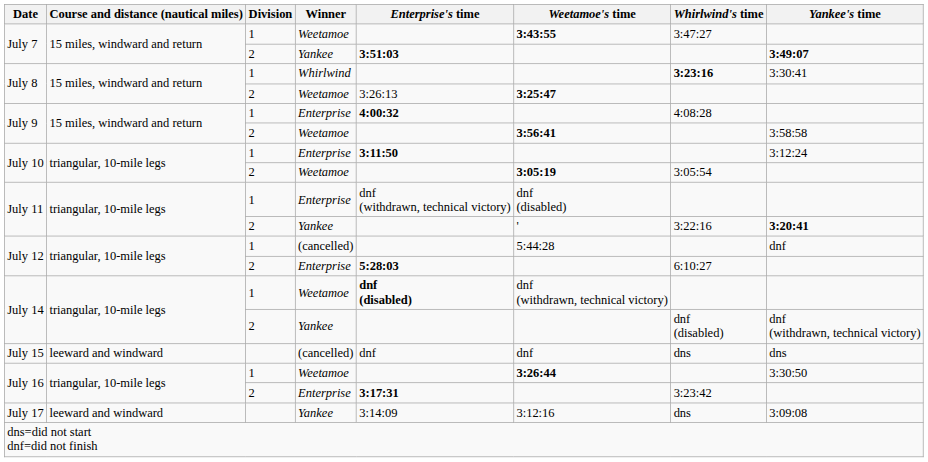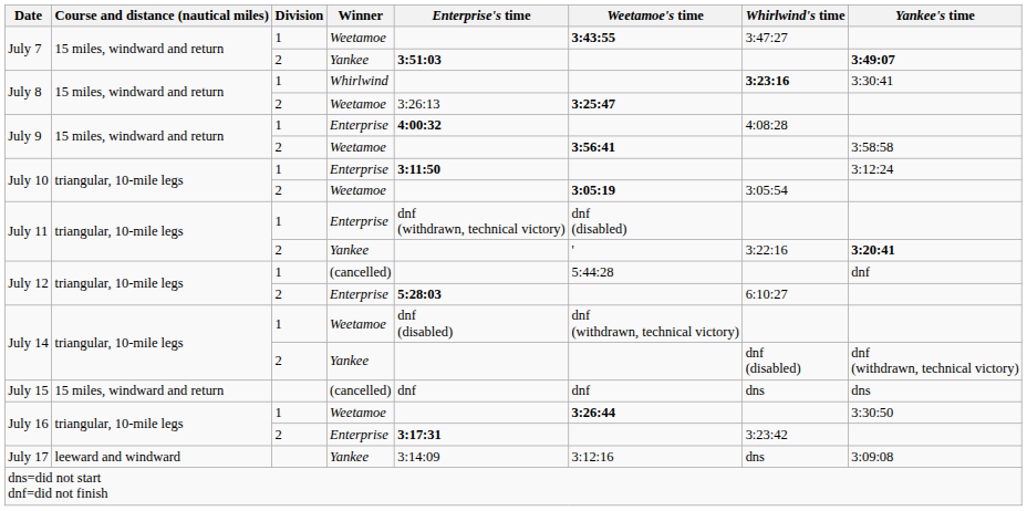 <table class="wikitable">
 <tr>
 <th>Date</th>
 <th>Course and distance (nautical miles)</th>
 <th>Division</th>
 <th>Winner</th>
 <th><em>Enterprise's</em> time</th>
 <th><em>Weetamoe's</em> time</th>
 <th><em>Whirlwind's</em> time</th>
 <th><em>Yankee's</em> time</th>
 </tr>
 <tr>
 <td rowspan="2">July 7</td>
 <td rowspan="2">15 miles, windward and return</td>
 <td>1</td>
 <td><em>Weetamoe</em></td>
 <td></td>
 <td><strong>3:43:55</strong></td>
 <td>3:47:27</td>
 <td></td>
 </tr>
 <tr>
 <td>2</td>
 <td><em>Yankee</em></td>
 <td><strong>3:51:03</strong></td>
 <td></td>
 <td></td>
 <td><strong>3:49:07</strong></td>
 </tr>
 <tr>
 <td rowspan="2">July 8</td>
 <td rowspan="2">15 miles, windward and return</td>
 <td>1</td>
 <td><em>Whirlwind</em></td>
 <td></td>
 <td></td>
 <td><strong>3:23:16</strong></td>
 <td>3:30:41</td>
 </tr>
 <tr>
 <td>2</td>
 <td><em>Weetamoe</em></td>
 <td>3:26:13</td>
 <td><strong>3:25:47</strong></td>
 <td></td>
 <td></td>
 </tr>
 <tr>
 <td rowspan="2">July 9</td>
 <td rowspan="2">15 miles, windward and return</td>
 <td>1</td>
 <td><em>Enterprise</em></td>
 <td><strong>4:00:32</strong></td>
 <td></td>
 <td>4:08:28</td>
 <td></td>
 </tr>
 <tr>
 <td>2</td>
 <td><em>Weetamoe</em></td>
 <td></td>
 <td><strong>3:56:41</strong></td>
 <td></td>
 <td>3:58:58</td>
 </tr>
 <tr>
 <td rowspan="2">July 10</td>
 <td rowspan="2">triangular, 10-mile legs</td>
 <td>1</td>
 <td><em>Enterprise</em></td>
 <td><strong>3:11:50</strong></td>
 <td></td>
 <td></td>
 <td>3:12:24</td>
 </tr>
 <tr>
 <td>2</td>
 <td><em>Weetamoe</em></td>
 <td></td>
 <td><strong>3:05:19</strong></td>
 <td>3:05:54</td>
 <td></td>
 </tr>
 <tr>
 <td rowspan="2">July 11</td>
 <td rowspan="2">triangular, 10-mile legs</td>
 <td>1</td>
 <td><em>Enterprise</em></td>
 <td>dnf<br>(withdrawn, technical victory)</td>
 <td>dnf<br>(disabled)</td>
 <td></td>
 <td></td>
 </tr>
 <tr>
 <td>2</td>
 <td><em>Yankee</em></td>
 <td></td>
 <td>'</td>
 <td>3:22:16</td>
 <td><strong>3:20:41</strong></td>
 </tr>
 <tr>
 <td rowspan="2">July 12</td>
 <td rowspan="2">triangular, 10-mile legs</td>
 <td>1</td>
 <td>(cancelled)</td>
 <td></td>
 <td>5:44:28</td>
 <td></td>
 <td>dnf</td>
 </tr>
 <tr>
 <td>2</td>
 <td><em>Enterprise</em></td>
 <td><strong>5:28:03</strong></td>
 <td></td>
 <td>6:10:27</td>
 <td></td>
 </tr>
 <tr>
 <td rowspan="2">July 14</td>
 <td rowspan="2">triangular, 10-mile legs</td>
 <td>1</td>
 <td><em>Weetamoe</em></td>
-<td><strong>dnf<br>(disabled)</strong></td>
+<td>dnf<br>(disabled)</td>
 <td>dnf<br>(withdrawn, technical victory)</td>
 <td></td>
 <td></td>
 </tr>
 <tr>
 <td>2</td>
 <td><em>Yankee</em></td>
 <td></td>
 <td></td>
 <td>dnf<br>(disabled)</td>
 <td>dnf<br>(withdrawn, technical victory)</td>
 </tr>
 <tr>
 <td>July 15</td>
-<td>leeward and windward</td>
+<td>15 miles, windward and return</td>
 <td></td>
 <td>(cancelled)</td>
 <td>dnf</td>
 <td>dnf</td>
 <td>dns</td>
 <td>dns</td>
 </tr>
 <tr>
 <td rowspan="2">July 16</td>
 <td rowspan="2">triangular, 10-mile legs</td>
 <td>1</td>
 <td><em>Weetamoe</em></td>
 <td></td>
 <td><strong>3:26:44</strong></td>
 <td></td>
 <td>3:30:50</td>
 </tr>
 <tr>
 <td>2</td>
 <td><em>Enterprise</em></td>
 <td><strong>3:17:31</strong></td>
 <td></td>
 <td>3:23:42</td>
 <td></td>
 </tr>
 <tr>
 <td>July 17</td>
 <td>leeward and windward</td>
 <td></td>
 <td><em>Yankee</em></td>
 <td>3:14:09</td>
 <td>3:12:16</td>
 <td>dns</td>
 <td>3:09:08</td>
 </tr>
 <tr>
 <td colspan="8">dns=did not start <br>dnf=did not finish</td>
 </tr>
 </table>
